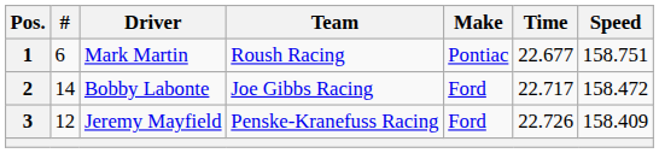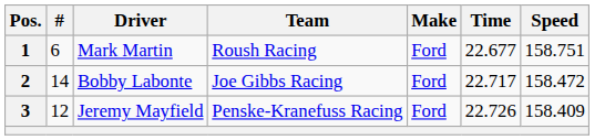 <table class="wikitable" style="font-size:95%">
 <tr>
 <th>Pos.</th>
 <th>#</th>
 <th>Driver</th>
 <th>Team</th>
 <th>Make</th>
 <th>Time</th>
 <th>Speed</th>
 </tr>
 <tr>
 <th>1</th>
 <td>6</td>
 <td><a href='#'>Mark Martin</a></td>
 <td><a href='#'>Roush Racing</a></td>
-<td><a href='#'>Pontiac</a></td>
+<td><a href='#'>Ford</a></td>
 <td>22.677</td>
 <td>158.751</td>
 </tr>
 <tr>
 <th>2</th>
 <td>14</td>
 <td><a href='#'>Bobby Labonte</a></td>
 <td><a href='#'>Joe Gibbs Racing</a></td>
 <td><a href='#'>Ford</a></td>
 <td>22.717</td>
 <td>158.472</td>
 </tr>
 <tr>
 <th>3</th>
 <td>12</td>
 <td><a href='#'>Jeremy Mayfield</a></td>
 <td><a href='#'>Penske-Kranefuss Racing</a></td>
 <td><a href='#'>Ford</a></td>
 <td>22.726</td>
 <td>158.409</td>
 </tr>
 <tr>
 <th colspan="7"></th>
 </tr>
 </table>
